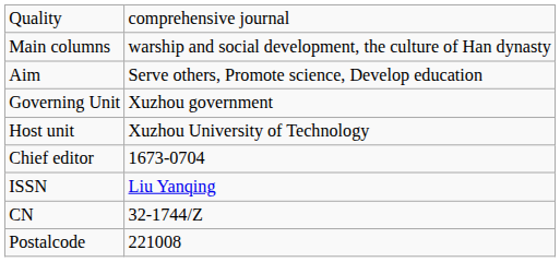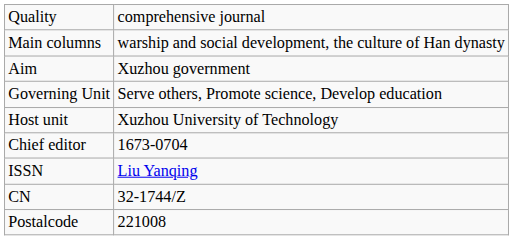 <table class="wikitable">
 <tr>
 <td>Quality</td>
 <td>comprehensive journal</td>
 </tr>
 <tr>
 <td>Main columns</td>
 <td>warship and social development, the culture of Han dynasty</td>
 </tr>
 <tr>
 <td>Aim</td>
-<td>Serve others, Promote science, Develop education</td>
+<td>Xuzhou government</td>
 </tr>
 <tr>
 <td>Governing Unit</td>
-<td>Xuzhou government</td>
+<td>Serve others, Promote science, Develop education</td>
 </tr>
 <tr>
 <td>Host unit</td>
 <td>Xuzhou University of Technology</td>
 </tr>
 <tr>
 <td>Chief editor</td>
 <td>1673-0704</td>
 </tr>
 <tr>
 <td>ISSN</td>
 <td><a href='#'>Liu Yanqing</a></td>
 </tr>
 <tr>
 <td>CN</td>
 <td>32-1744/Z</td>
 </tr>
 <tr>
 <td>Postalcode</td>
 <td>221008</td>
 </tr>
 </table>
